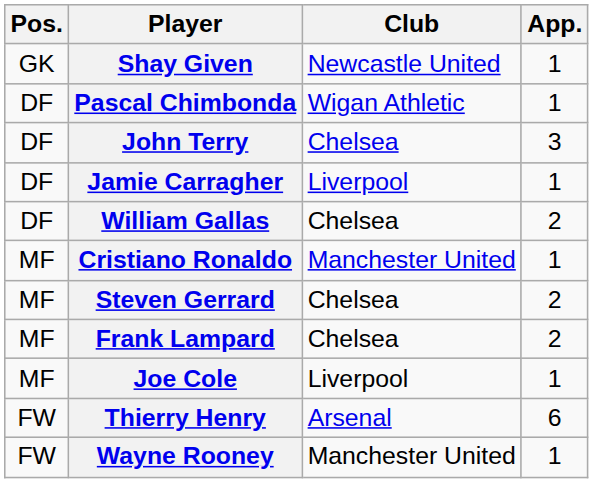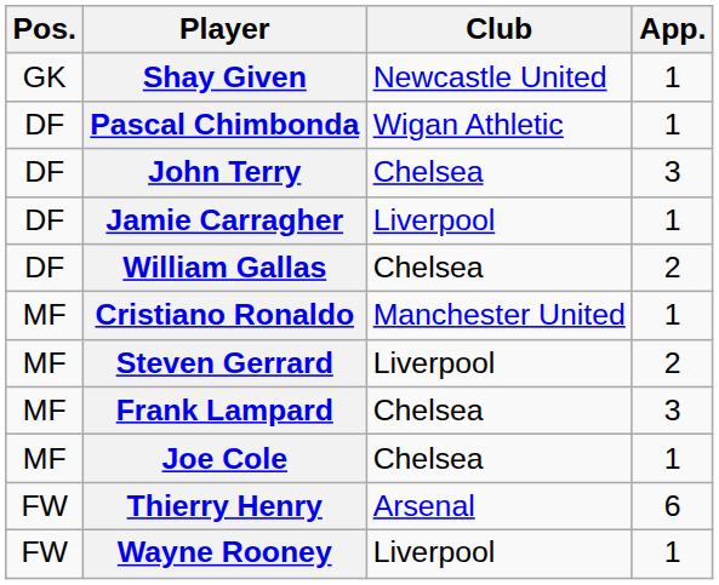 <table class="wikitable plainrowheaders" style="text-align: left">
 <tr>
 <th scope=col>Pos.</th>
 <th scope=col>Player</th>
 <th scope=col>Club</th>
 <th scope=col>App.</th>
 </tr>
 <tr>
 <td style=text-align:center>GK</td>
 <th scope=row><a href='#'>Shay Given</a> </th>
 <td><a href='#'>Newcastle United</a></td>
 <td style=text-align:center>1</td>
 </tr>
 <tr>
 <td style=text-align:center>DF</td>
 <th scope=row><a href='#'>Pascal Chimbonda</a></th>
 <td><a href='#'>Wigan Athletic</a></td>
 <td style=text-align:center>1</td>
 </tr>
 <tr>
 <td style=text-align:center>DF</td>
 <th scope=row><a href='#'>John Terry</a> </th>
 <td><a href='#'>Chelsea</a></td>
 <td style=text-align:center>3</td>
 </tr>
 <tr>
 <td style=text-align:center>DF</td>
 <th scope=row><a href='#'>Jamie Carragher</a></th>
 <td><a href='#'>Liverpool</a></td>
 <td style=text-align:center>1</td>
 </tr>
 <tr>
 <td style=text-align:center>DF</td>
 <th scope=row><a href='#'>William Gallas</a> </th>
 <td>Chelsea</td>
 <td style=text-align:center>2</td>
 </tr>
 <tr>
 <td style=text-align:center>MF</td>
 <th scope=row><a href='#'>Cristiano Ronaldo</a></th>
 <td><a href='#'>Manchester United</a></td>
 <td style=text-align:center>1</td>
 </tr>
 <tr>
 <td style=text-align:center>MF</td>
 <th scope=row><a href='#'>Steven Gerrard</a> </th>
-<td>Chelsea</td>
+<td>Liverpool</td>
 <td style=text-align:center>2</td>
 </tr>
 <tr>
 <td style=text-align:center>MF</td>
 <th scope=row><a href='#'>Frank Lampard</a> </th>
 <td>Chelsea</td>
-<td style=text-align:center>2</td>
+<td style=text-align:center>3</td>
 </tr>
 <tr>
 <td style=text-align:center>MF</td>
 <th scope=row><a href='#'>Joe Cole</a></th>
-<td>Liverpool</td>
+<td>Chelsea</td>
 <td style=text-align:center>1</td>
 </tr>
 <tr>
 <td style=text-align:center>FW</td>
 <th scope=row><a href='#'>Thierry Henry</a> </th>
 <td><a href='#'>Arsenal</a></td>
 <td style=text-align:center>6</td>
 </tr>
 <tr>
 <td style=text-align:center>FW</td>
 <th scope=row><a href='#'>Wayne Rooney</a></th>
-<td>Manchester United</td>
+<td>Liverpool</td>
 <td style=text-align:center>1</td>
 </tr>
 </table>
